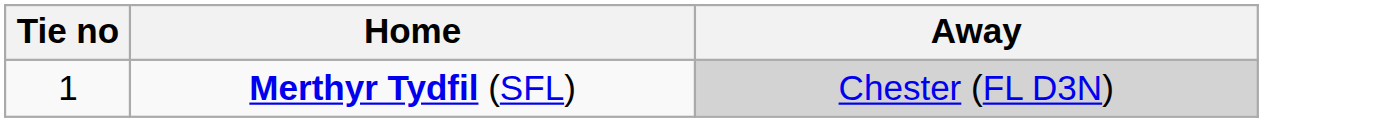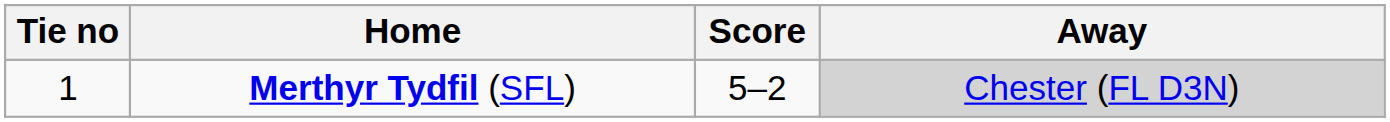 <table class="wikitable" style="text-align:center">
 <tr>
 <th width=50>Tie no</th>
 <th width=250>Home</th>
+<th width=50>Score</th>
 <th width=250>Away</th>
 </tr>
 <tr>
 <td>1</td>
 <td><strong><a href='#'>Merthyr Tydfil</a></strong> (<a href='#'>SFL</a>)</td>
+<td>5–2</td>
 <td style="background: lightgrey;"><a href='#'>Chester</a> (<a href='#'>FL D3N</a>)</td>
 </tr>
 </table>
